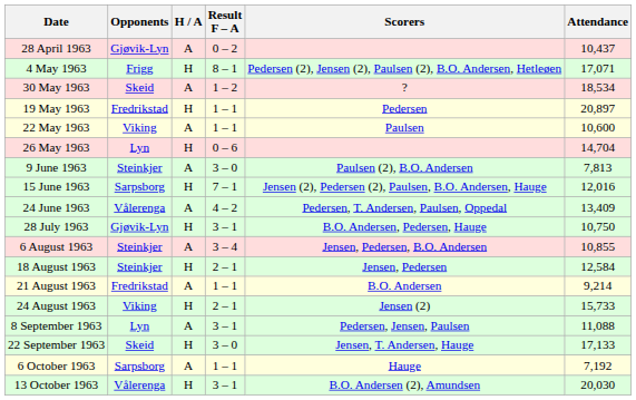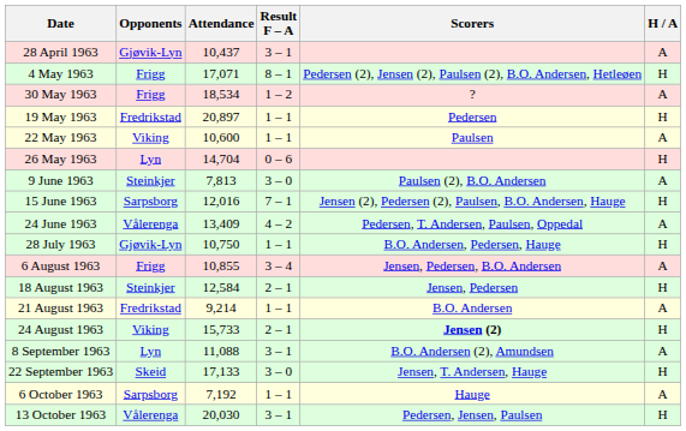 <table class="wikitable" style="text-align:center">
 <tr>
 <th>Date</th>
 <th>Opponents</th>
-<th>H / A</th>
+<th>Attendance</th>
 <th>Result<br>F – A</th>
 <th>Scorers</th>
-<th>Attendance</th>
+<th>H / A</th>
 </tr>
 <tr bgcolor="#ffdddd">
 <td>28 April 1963</td>
 <td><a href='#'>Gjøvik-Lyn</a></td>
+<td>10,437</td>
+<td>3 – 1</td>
+<td></td>
 <td>A</td>
-<td>0 – 2</td>
-<td></td>
-<td>10,437</td>
 </tr>
 <tr bgcolor="#ddffdd">
 <td>4 May 1963</td>
 <td><a href='#'>Frigg</a></td>
-<td>H</td>
+<td>17,071</td>
 <td>8 – 1</td>
 <td><a href='#'>Pedersen</a> (2), <a href='#'>Jensen</a> (2), <a href='#'>Paulsen</a> (2), <a href='#'>B.O. Andersen</a>, <a href='#'>Hetleøen</a></td>
-<td>17,071</td>
+<td>H</td>
 </tr>
 <tr bgcolor="#ffdddd">
 <td>30 May 1963</td>
-<td><a href='#'>Skeid</a></td>
-<td>A</td>
+<td><a href='#'>Frigg</a></td>
+<td>18,534</td>
 <td>1 – 2</td>
 <td>?</td>
-<td>18,534</td>
+<td>A</td>
 </tr>
 <tr bgcolor="#ffffdd">
 <td>19 May 1963</td>
 <td><a href='#'>Fredrikstad</a></td>
-<td>H</td>
+<td>20,897</td>
 <td>1 – 1</td>
 <td><a href='#'>Pedersen</a></td>
-<td>20,897</td>
+<td>H</td>
 </tr>
 <tr bgcolor="#ffffdd">
 <td>22 May 1963</td>
 <td><a href='#'>Viking</a></td>
-<td>A</td>
+<td>10,600</td>
 <td>1 – 1</td>
 <td><a href='#'>Paulsen</a></td>
-<td>10,600</td>
+<td>A</td>
 </tr>
 <tr bgcolor="#ffdddd">
 <td>26 May 1963</td>
 <td><a href='#'>Lyn</a></td>
-<td>H</td>
+<td>14,704</td>
 <td>0 – 6</td>
 <td></td>
-<td>14,704</td>
+<td>H</td>
 </tr>
 <tr bgcolor="#ddffdd">
 <td>9 June 1963</td>
 <td><a href='#'>Steinkjer</a></td>
-<td>A</td>
+<td>7,813</td>
 <td>3 – 0</td>
 <td><a href='#'>Paulsen</a> (2), <a href='#'>B.O. Andersen</a></td>
-<td>7,813</td>
+<td>A</td>
 </tr>
 <tr bgcolor="#ddffdd">
 <td>15 June 1963</td>
 <td><a href='#'>Sarpsborg</a></td>
-<td>H</td>
+<td>12,016</td>
 <td>7 – 1</td>
 <td><a href='#'>Jensen</a> (2), <a href='#'>Pedersen</a> (2), <a href='#'>Paulsen</a>, <a href='#'>B.O. Andersen</a>, <a href='#'>Hauge</a></td>
-<td>12,016</td>
+<td>H</td>
 </tr>
 <tr bgcolor="#ddffdd">
 <td>24 June 1963</td>
 <td><a href='#'>Vålerenga</a></td>
-<td>A</td>
+<td>13,409</td>
 <td>4 – 2</td>
 <td><a href='#'>Pedersen</a>, <a href='#'>T. Andersen</a>, <a href='#'>Paulsen</a>, <a href='#'>Oppedal</a></td>
-<td>13,409</td>
+<td>A</td>
 </tr>
 <tr bgcolor="#ddffdd">
 <td>28 July 1963</td>
 <td><a href='#'>Gjøvik-Lyn</a></td>
+<td>10,750</td>
+<td>1 – 1</td>
+<td><a href='#'>B.O. Andersen</a>, <a href='#'>Pedersen</a>, <a href='#'>Hauge</a></td>
 <td>H</td>
-<td>3 – 1</td>
-<td><a href='#'>B.O. Andersen</a>, <a href='#'>Pedersen</a>, <a href='#'>Hauge</a></td>
-<td>10,750</td>
 </tr>
 <tr bgcolor="#ffdddd">
 <td>6 August 1963</td>
-<td><a href='#'>Steinkjer</a></td>
-<td>A</td>
+<td><a href='#'>Frigg</a></td>
+<td>10,855</td>
 <td>3 – 4</td>
 <td><a href='#'>Jensen</a>, <a href='#'>Pedersen</a>, <a href='#'>B.O. Andersen</a></td>
-<td>10,855</td>
+<td>A</td>
 </tr>
 <tr bgcolor="#ddffdd">
 <td>18 August 1963</td>
 <td><a href='#'>Steinkjer</a></td>
-<td>H</td>
+<td>12,584</td>
 <td>2 – 1</td>
 <td><a href='#'>Jensen</a>, <a href='#'>Pedersen</a></td>
-<td>12,584</td>
+<td>H</td>
 </tr>
 <tr bgcolor="#ffffdd">
 <td>21 August 1963</td>
 <td><a href='#'>Fredrikstad</a></td>
-<td>A</td>
+<td>9,214</td>
 <td>1 – 1</td>
 <td><a href='#'>B.O. Andersen</a></td>
-<td>9,214</td>
+<td>A</td>
 </tr>
 <tr bgcolor="#ddffdd">
 <td>24 August 1963</td>
 <td><a href='#'>Viking</a></td>
+<td>15,733</td>
+<td>2 – 1</td>
+<td><strong><a href='#'>Jensen</a> (2)</strong></td>
 <td>H</td>
-<td>2 – 1</td>
-<td><a href='#'>Jensen</a> (2)</td>
-<td>15,733</td>
 </tr>
 <tr bgcolor="#ddffdd">
 <td>8 September 1963</td>
 <td><a href='#'>Lyn</a></td>
+<td>11,088</td>
+<td>3 – 1</td>
+<td><a href='#'>B.O. Andersen</a> (2), <a href='#'>Amundsen</a></td>
 <td>A</td>
-<td>3 – 1</td>
-<td><a href='#'>Pedersen</a>, <a href='#'>Jensen</a>, <a href='#'>Paulsen</a></td>
-<td>11,088</td>
 </tr>
 <tr bgcolor="#ddffdd">
 <td>22 September 1963</td>
 <td><a href='#'>Skeid</a></td>
-<td>H</td>
+<td>17,133</td>
 <td>3 – 0</td>
 <td><a href='#'>Jensen</a>, <a href='#'>T. Andersen</a>, <a href='#'>Hauge</a></td>
-<td>17,133</td>
+<td>H</td>
 </tr>
 <tr bgcolor="#ffffdd">
 <td>6 October 1963</td>
 <td><a href='#'>Sarpsborg</a></td>
-<td>A</td>
+<td>7,192</td>
 <td>1 – 1</td>
 <td><a href='#'>Hauge</a></td>
-<td>7,192</td>
+<td>A</td>
 </tr>
 <tr bgcolor="#ddffdd">
 <td>13 October 1963</td>
 <td><a href='#'>Vålerenga</a></td>
+<td>20,030</td>
+<td>3 – 1</td>
+<td><a href='#'>Pedersen</a>, <a href='#'>Jensen</a>, <a href='#'>Paulsen</a></td>
 <td>H</td>
-<td>3 – 1</td>
-<td><a href='#'>B.O. Andersen</a> (2), <a href='#'>Amundsen</a></td>
-<td>20,030</td>
 </tr>
 </table>
